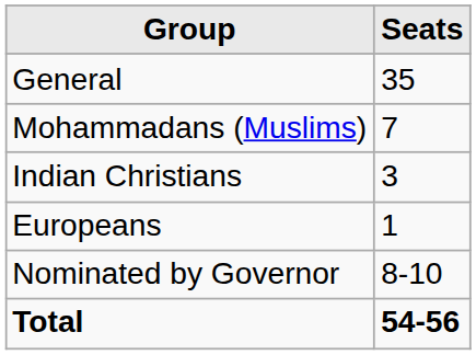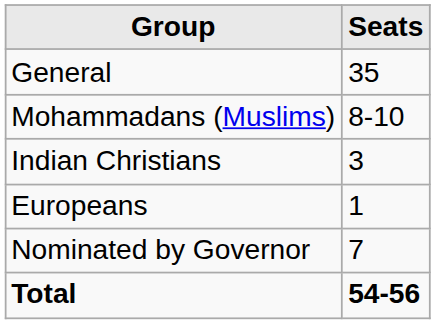 <table class="wikitable" style="float:right; margin-left:1em">
 <tr>
 <th style="background-color:#E9E9E9" align=center valign=top>Group</th>
 <th style="background-color:#E9E9E9" align=center>Seats</th>
 </tr>
 <tr>
 <td>General</td>
 <td>35</td>
 </tr>
 <tr>
 <td>Mohammadans (<a href='#'>Muslims</a>)</td>
-<td>7</td>
+<td>8-10</td>
 </tr>
 <tr>
 <td>Indian Christians</td>
 <td>3</td>
 </tr>
 <tr>
 <td>Europeans</td>
 <td>1</td>
 </tr>
 <tr>
 <td>Nominated by Governor</td>
-<td>8-10</td>
+<td>7</td>
 </tr>
 <tr>
 <td><strong>Total</strong></td>
 <td><strong>54-56</strong></td>
 </tr>
 </table>
